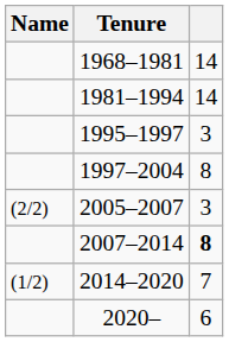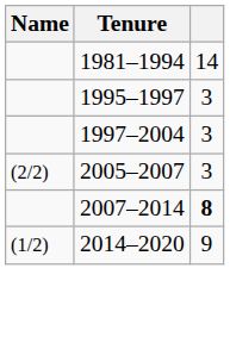 <table class="wikitable sortable" style="text-align: center;">
 <tr>
 <th>Name</th>
 <th>Tenure</th>
 <th></th>
-</tr>
-<tr>
-<td style="text-align: left;"></td>
-<td>1968–1981</td>
-<td>14</td>
 </tr>
 <tr>
 <td style="text-align: left;"></td>
 <td>1981–1994</td>
 <td>14</td>
 </tr>
 <tr>
 <td style="text-align: left;"></td>
 <td>1995–1997</td>
 <td>3</td>
 </tr>
 <tr>
 <td style="text-align: left;"></td>
 <td>1997–2004</td>
-<td>8</td>
+<td>3</td>
 </tr>
 <tr>
 <td style="text-align: left;"> <small>(2/2)</small></td>
 <td>2005–2007</td>
 <td>3</td>
 </tr>
 <tr>
 <td style="text-align: left;"></td>
 <td>2007–2014</td>
 <td><strong>8</strong></td>
 </tr>
 <tr>
 <td style="text-align: left;"> <small>(1/2)</small></td>
 <td>2014–2020</td>
-<td>7</td>
-</tr>
-<tr>
-<td style="text-align: left;"></td>
-<td>2020–</td>
-<td>6</td>
+<td>9</td>
 </tr>
 </table>
